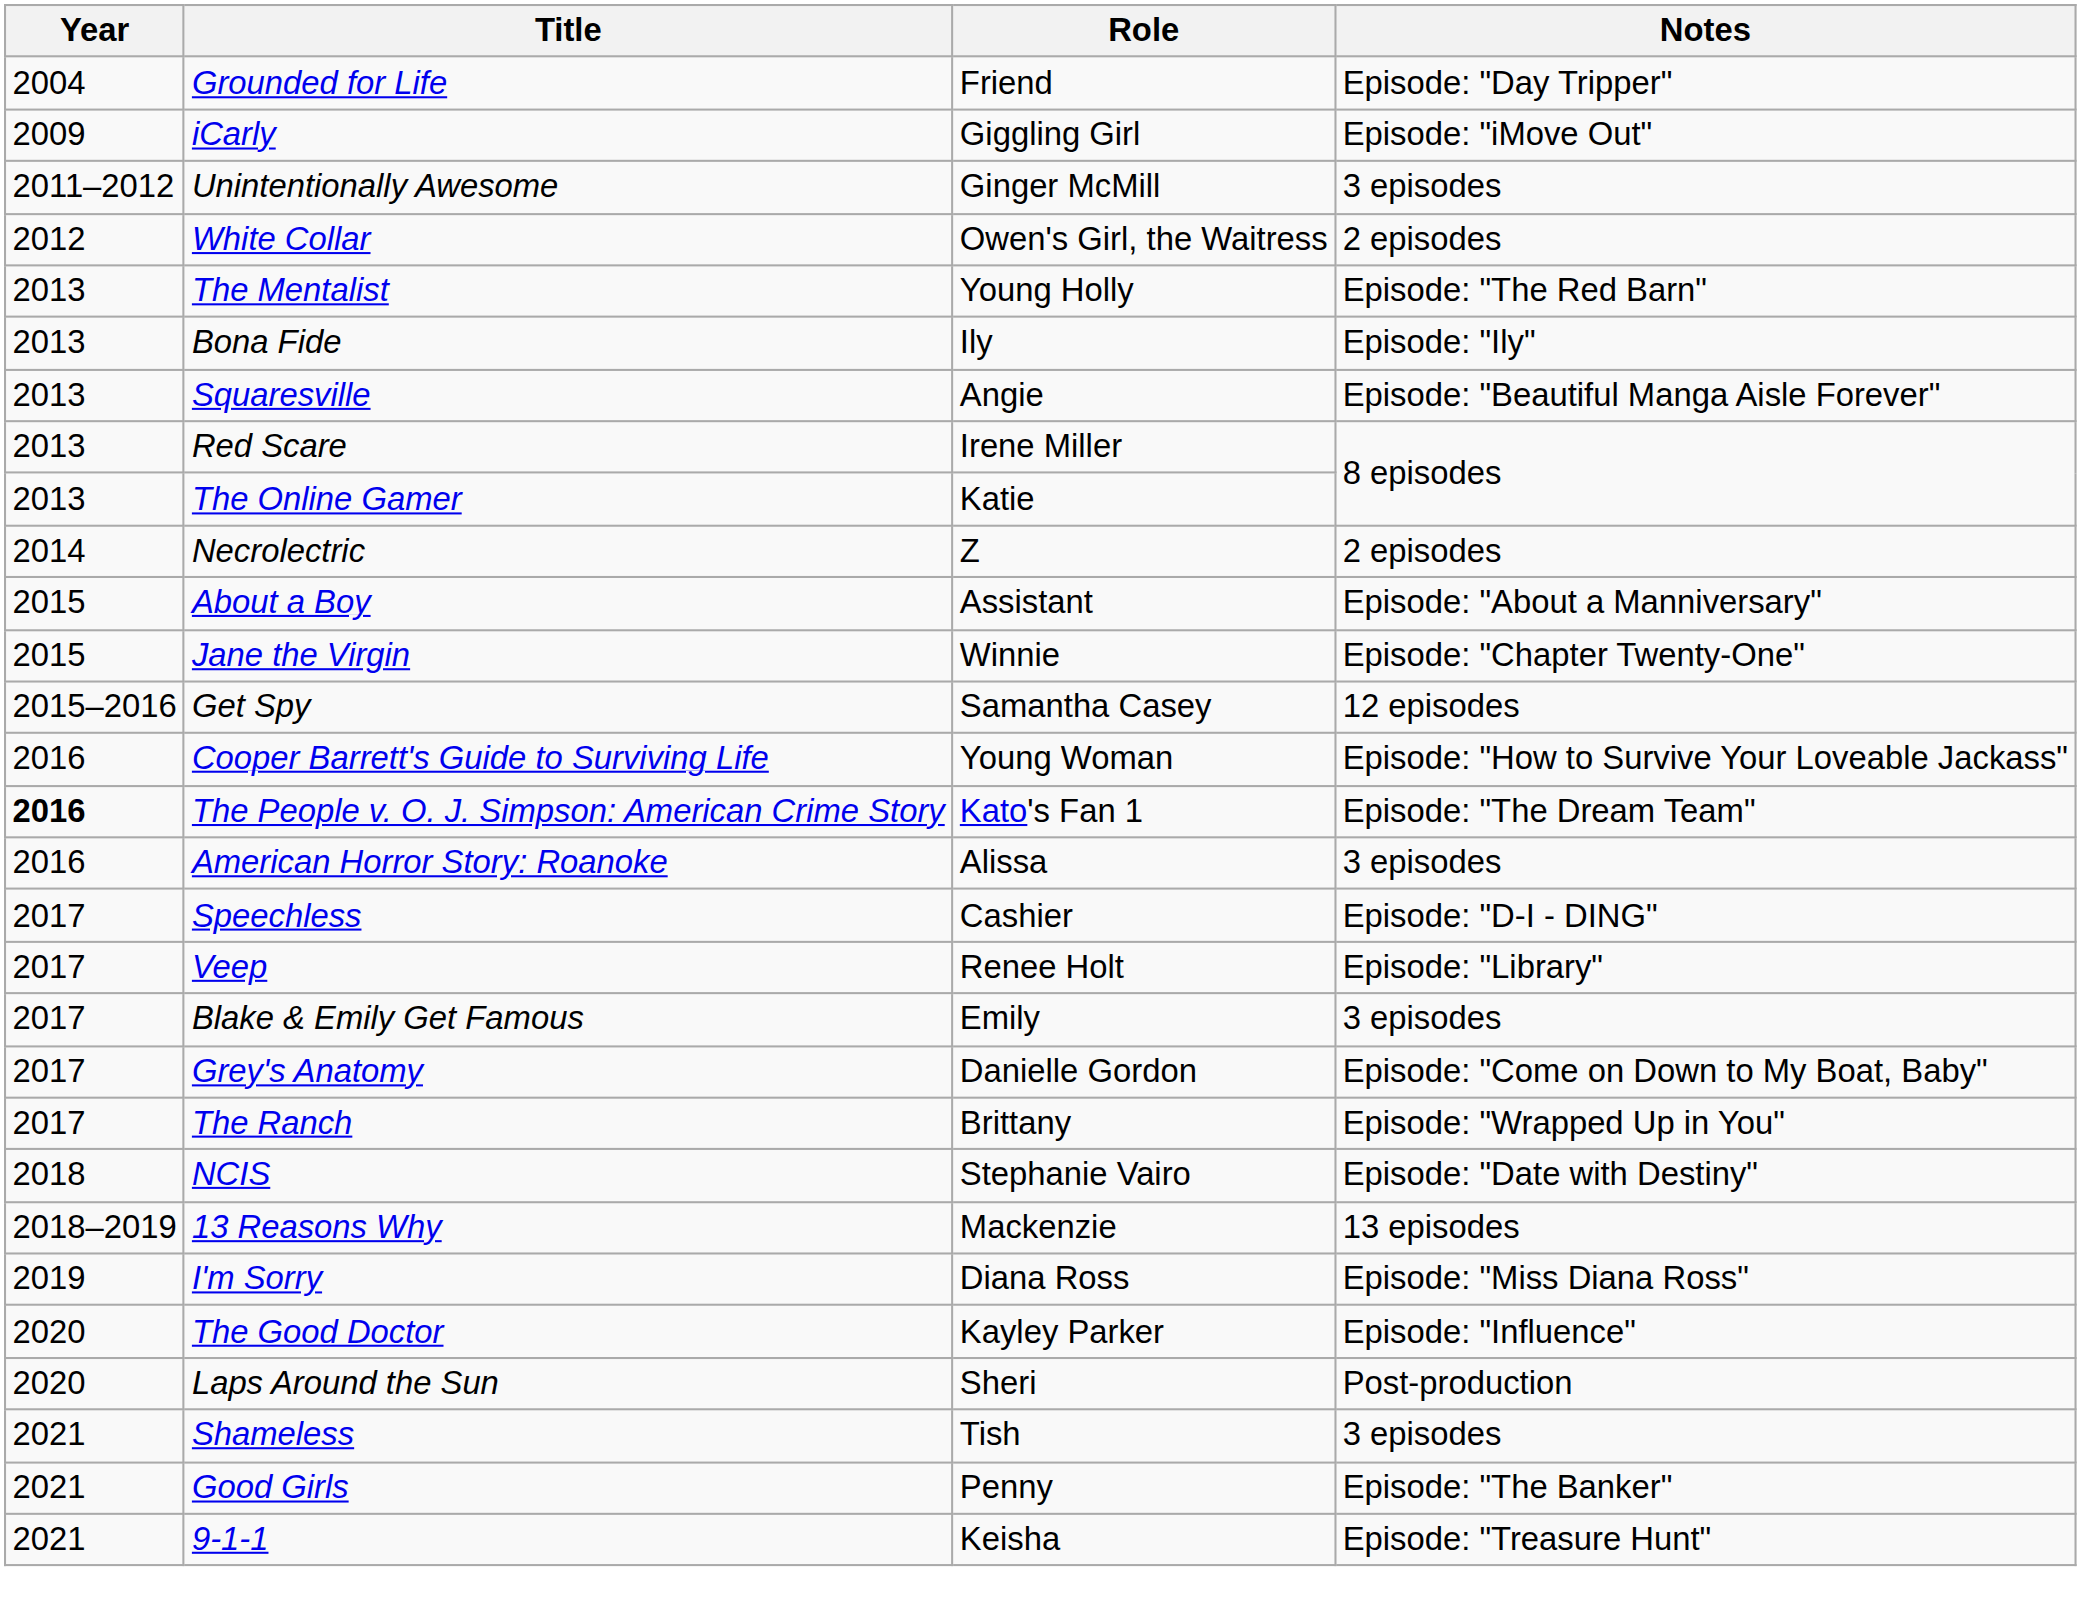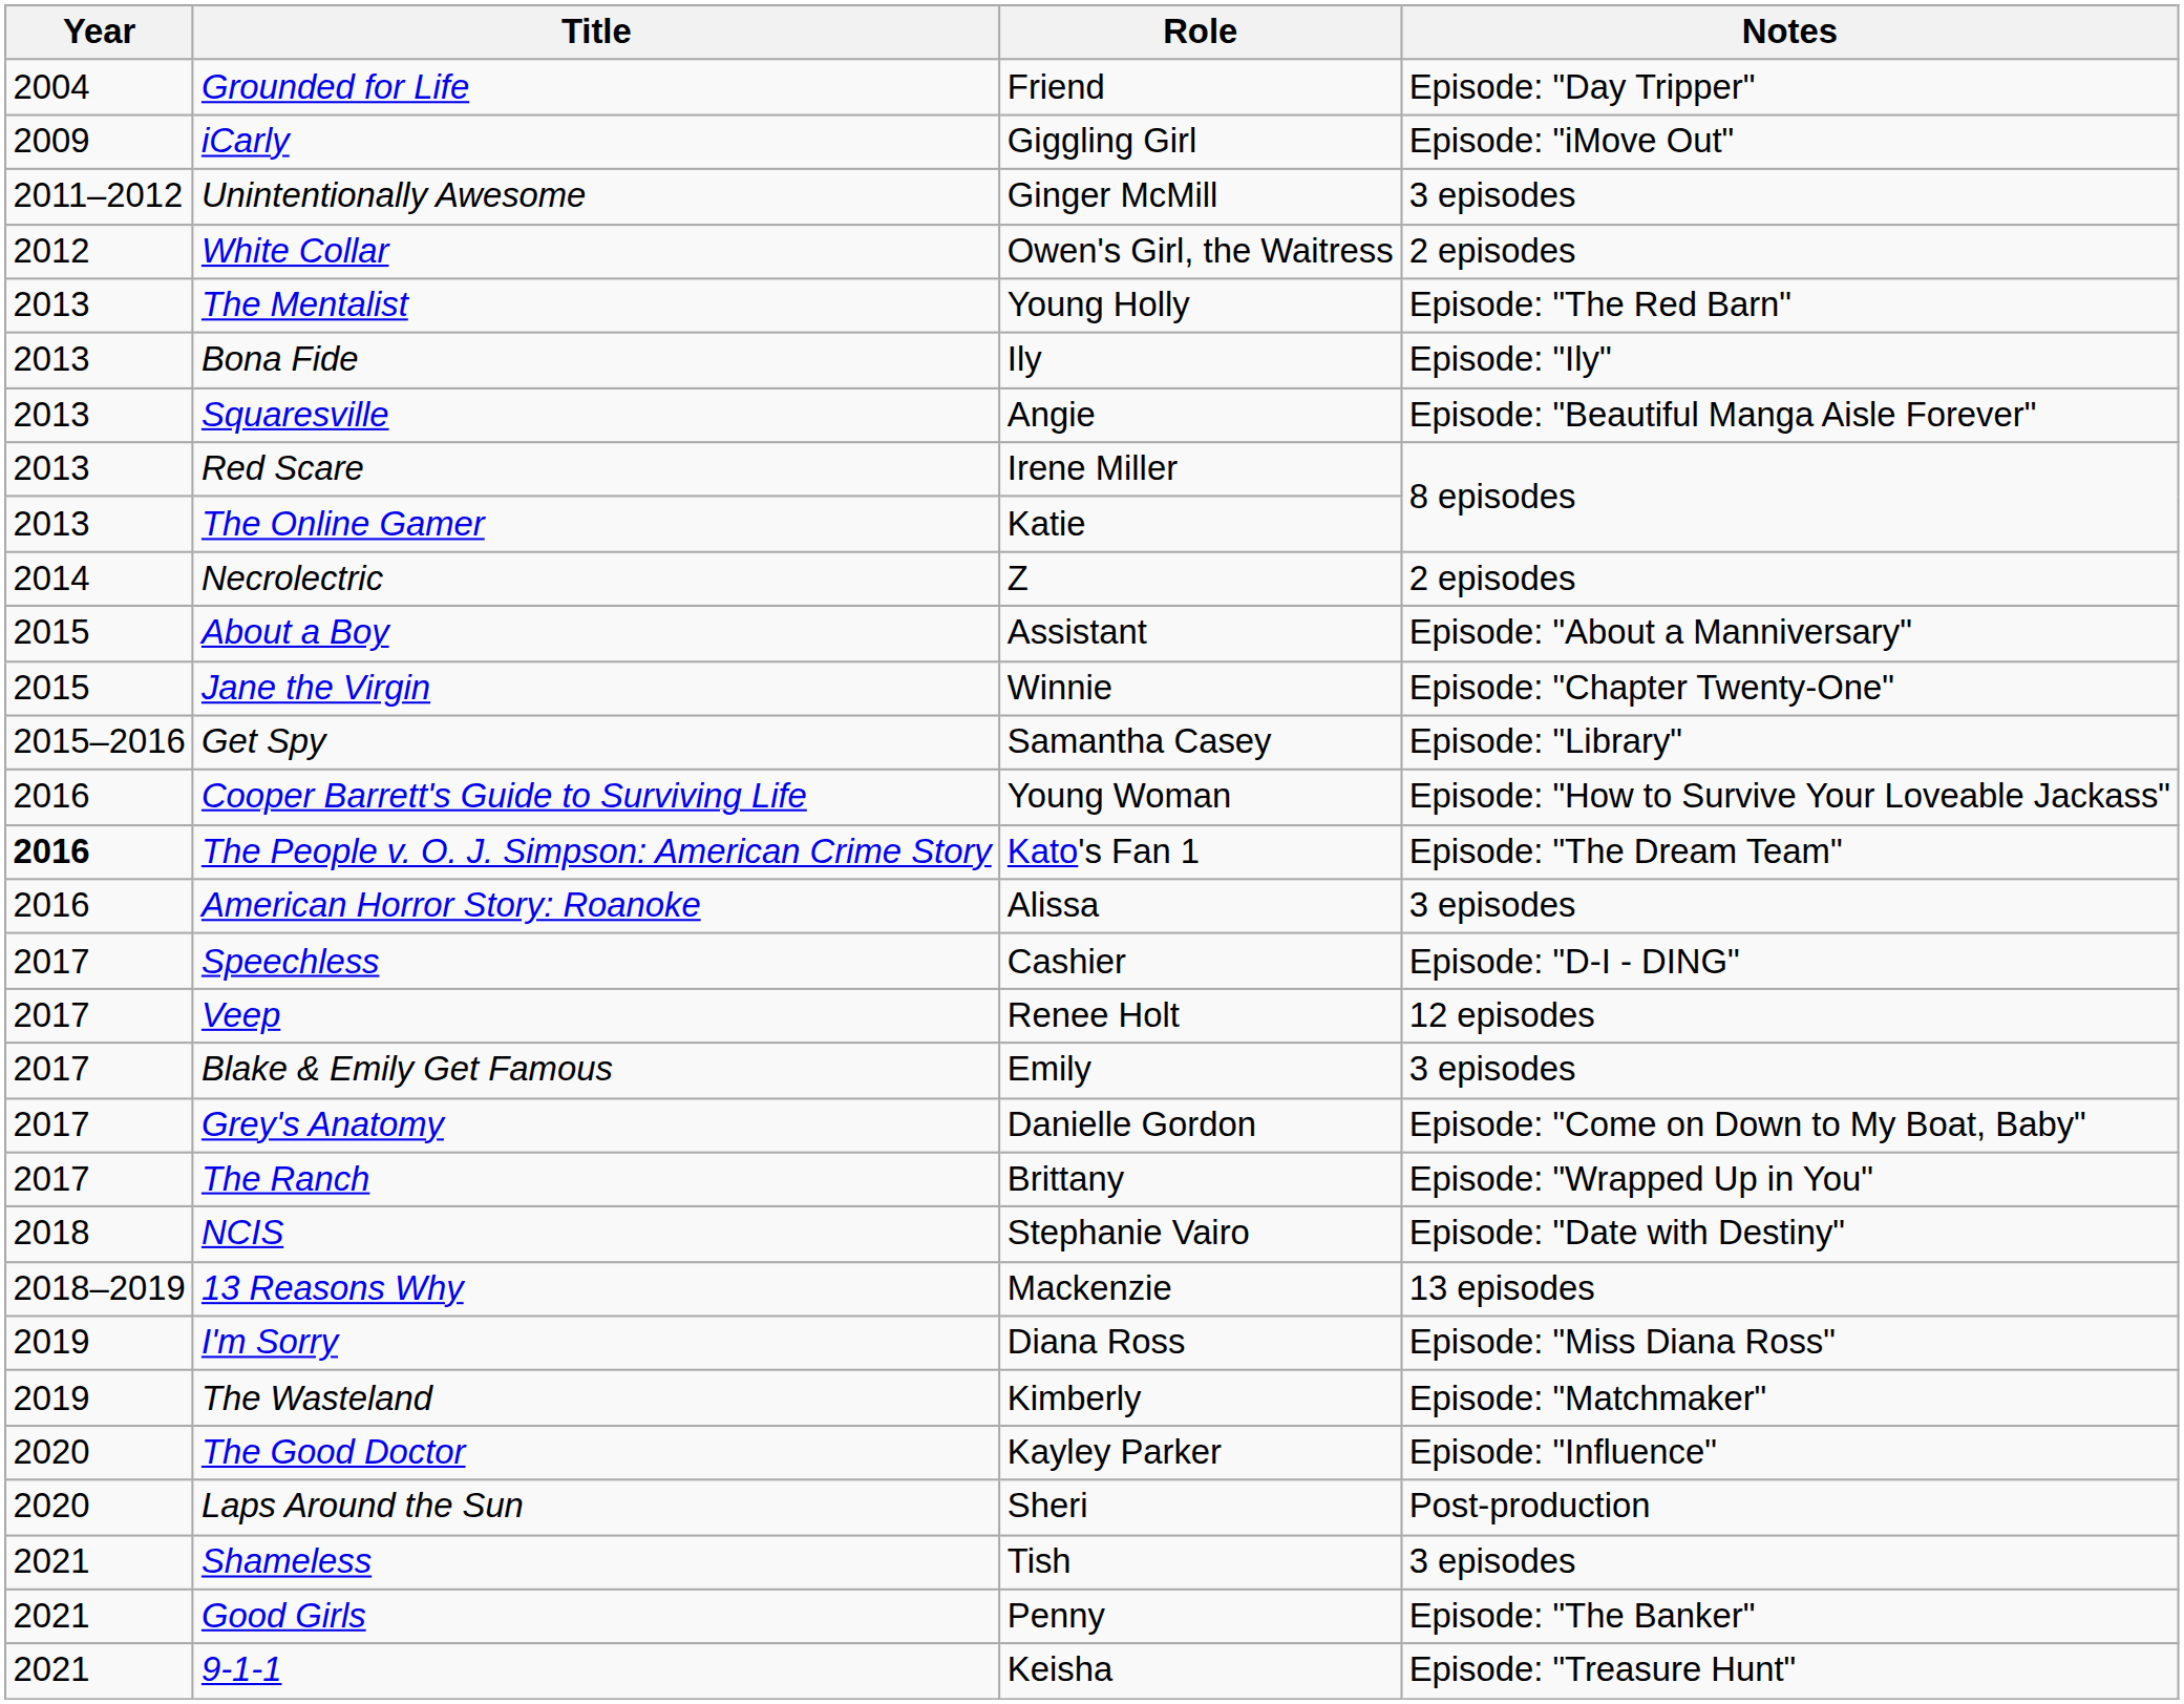 <table class="wikitable sortable">
 <tr>
 <th>Year</th>
 <th>Title</th>
 <th>Role</th>
 <th>Notes</th>
 </tr>
 <tr>
 <td>2004</td>
 <td><em><a href='#'>Grounded for Life</a></em></td>
 <td>Friend</td>
 <td>Episode: "Day Tripper"</td>
 </tr>
 <tr>
 <td>2009</td>
 <td><em><a href='#'>iCarly</a></em></td>
 <td>Giggling Girl</td>
 <td>Episode: "iMove Out"</td>
 </tr>
 <tr>
 <td>2011–2012</td>
 <td><em>Unintentionally Awesome</em></td>
 <td>Ginger McMill</td>
 <td>3 episodes</td>
 </tr>
 <tr>
 <td>2012</td>
 <td><a href='#'><em>White Collar</em></a></td>
 <td>Owen's Girl, the Waitress</td>
 <td>2 episodes</td>
 </tr>
 <tr>
 <td>2013</td>
 <td><em><a href='#'>The Mentalist</a></em></td>
 <td>Young Holly</td>
 <td>Episode: "The Red Barn"</td>
 </tr>
 <tr>
 <td>2013</td>
 <td><em>Bona Fide</em></td>
 <td>Ily</td>
 <td>Episode: "Ily"</td>
 </tr>
 <tr>
 <td>2013</td>
 <td><em><a href='#'>Squaresville</a></em></td>
 <td>Angie</td>
 <td>Episode: "Beautiful Manga Aisle Forever"</td>
 </tr>
 <tr>
 <td>2013</td>
 <td><em>Red Scare</em></td>
 <td>Irene Miller</td>
 <td rowspan="2">8 episodes</td>
 </tr>
 <tr>
 <td>2013</td>
 <td><a href='#'><em>The Online Gamer</em></a></td>
 <td>Katie</td>
 </tr>
 <tr>
 <td>2014</td>
 <td><em>Necrolectric</em></td>
 <td>Z</td>
 <td>2 episodes</td>
 </tr>
 <tr>
 <td>2015</td>
 <td><a href='#'><em>About a Boy</em></a></td>
 <td>Assistant</td>
 <td>Episode: "About a Manniversary"</td>
 </tr>
 <tr>
 <td>2015</td>
 <td><em><a href='#'>Jane the Virgin</a></em></td>
 <td>Winnie</td>
 <td>Episode: "Chapter Twenty-One"</td>
 </tr>
 <tr>
 <td>2015–2016</td>
 <td><em>Get Spy</em></td>
 <td>Samantha Casey</td>
-<td>12 episodes</td>
+<td>Episode: "Library"</td>
 </tr>
 <tr>
 <td>2016</td>
 <td><em><a href='#'>Cooper Barrett's Guide to Surviving Life</a></em></td>
 <td>Young Woman</td>
 <td>Episode: "How to Survive Your Loveable Jackass"</td>
 </tr>
 <tr>
 <td><strong>2016</strong></td>
 <td><em><a href='#'>The People v. O. J. Simpson: American Crime Story</a></em></td>
 <td><a href='#'>Kato</a>'s Fan 1</td>
 <td>Episode: "The Dream Team"</td>
 </tr>
 <tr>
 <td>2016</td>
 <td><em><a href='#'>American Horror Story: Roanoke</a></em></td>
 <td>Alissa</td>
 <td>3 episodes</td>
 </tr>
 <tr>
 <td>2017</td>
 <td><a href='#'><em>Speechless</em></a></td>
 <td>Cashier</td>
 <td>Episode: "D-I - DING"</td>
 </tr>
 <tr>
 <td>2017</td>
 <td><em><a href='#'>Veep</a></em></td>
 <td>Renee Holt</td>
-<td>Episode: "Library"</td>
+<td>12 episodes</td>
 </tr>
 <tr>
 <td>2017</td>
 <td><em>Blake & Emily Get Famous</em></td>
 <td>Emily</td>
 <td>3 episodes</td>
 </tr>
 <tr>
 <td>2017</td>
 <td><em><a href='#'>Grey's Anatomy</a></em></td>
 <td>Danielle Gordon</td>
 <td>Episode: "Come on Down to My Boat, Baby"</td>
 </tr>
 <tr>
 <td>2017</td>
 <td><em><a href='#'>The Ranch</a></em></td>
 <td>Brittany</td>
 <td>Episode: "Wrapped Up in You"</td>
 </tr>
 <tr>
 <td>2018</td>
 <td><a href='#'><em>NCIS</em></a></td>
 <td>Stephanie Vairo</td>
 <td>Episode: "Date with Destiny"</td>
 </tr>
 <tr>
 <td>2018–2019</td>
 <td><em><a href='#'>13 Reasons Why</a></em></td>
 <td>Mackenzie</td>
 <td>13 episodes</td>
 </tr>
 <tr>
 <td>2019</td>
 <td><a href='#'><em>I'm Sorry</em></a></td>
 <td>Diana Ross</td>
 <td>Episode: "Miss Diana Ross"</td>
 </tr>
 <tr>
+<td>2019</td>
+<td><em>The Wasteland</em></td>
+<td>Kimberly</td>
+<td>Episode: "Matchmaker"</td>
+</tr>
+<tr>
 <td>2020</td>
 <td><a href='#'><em>The Good Doctor</em></a></td>
 <td>Kayley Parker</td>
 <td>Episode: "Influence"</td>
 </tr>
 <tr>
 <td>2020</td>
 <td><em>Laps Around the Sun</em></td>
 <td>Sheri</td>
 <td>Post-production</td>
 </tr>
 <tr>
 <td>2021</td>
 <td><a href='#'><em>Shameless</em></a></td>
 <td>Tish</td>
 <td>3 episodes</td>
 </tr>
 <tr>
 <td>2021</td>
 <td><a href='#'><em>Good Girls</em></a></td>
 <td>Penny</td>
 <td>Episode: "The Banker"</td>
 </tr>
 <tr>
 <td>2021</td>
 <td><a href='#'><em>9-1-1</em></a></td>
 <td>Keisha</td>
 <td>Episode: "Treasure Hunt"</td>
 </tr>
 </table>
